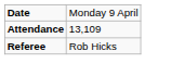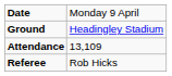 <table class="wikitable" style="font-size:85%;">
 <tr>
 <td><strong>Date</strong></td>
 <td>Monday 9 April</td>
+</tr>
+<tr>
+<td><strong>Ground</strong></td>
+<td><a href='#'>Headingley Stadium</a></td>
 </tr>
 <tr>
 <td><strong>Attendance</strong></td>
 <td>13,109</td>
 </tr>
 <tr>
 <td><strong>Referee</strong></td>
 <td>Rob Hicks</td>
 </tr>
 </table>
